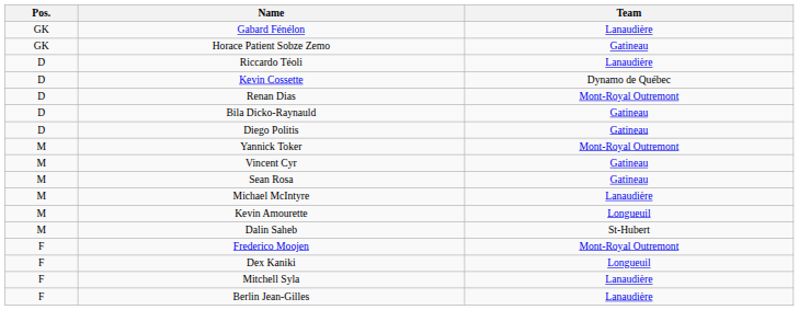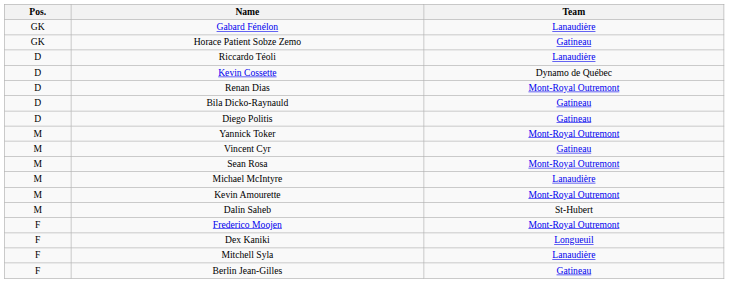 <table class="wikitable mw-collapsible mw-collapsed" style="text-align: center; width: 95%; margin-left: auto; margin-right: auto">
 <tr>
 <th>Pos.</th>
 <th>Name</th>
 <th>Team</th>
 </tr>
 <tr>
 <td>GK</td>
 <td><a href='#'>Gabard Fénélon</a></td>
 <td><a href='#'>Lanaudière</a></td>
 </tr>
 <tr>
 <td>GK</td>
 <td>Horace Patient Sobze Zemo</td>
 <td><a href='#'>Gatineau</a></td>
 </tr>
 <tr>
 <td>D</td>
 <td>Riccardo Téoli</td>
 <td><a href='#'>Lanaudière</a></td>
 </tr>
 <tr>
 <td>D</td>
 <td><a href='#'>Kevin Cossette</a></td>
 <td>Dynamo de Québec</td>
 </tr>
 <tr>
 <td>D</td>
 <td>Renan Dias</td>
 <td><a href='#'>Mont-Royal Outremont</a></td>
 </tr>
 <tr>
 <td>D</td>
 <td>Bila Dicko-Raynauld</td>
 <td><a href='#'>Gatineau</a></td>
 </tr>
 <tr>
 <td>D</td>
 <td>Diego Politis</td>
 <td><a href='#'>Gatineau</a></td>
 </tr>
 <tr>
 <td>M</td>
 <td>Yannick Toker</td>
 <td><a href='#'>Mont-Royal Outremont</a></td>
 </tr>
 <tr>
 <td>M</td>
 <td>Vincent Cyr</td>
 <td><a href='#'>Gatineau</a></td>
 </tr>
 <tr>
 <td>M</td>
 <td>Sean Rosa</td>
-<td><a href='#'>Gatineau</a></td>
+<td><a href='#'>Mont-Royal Outremont</a></td>
 </tr>
 <tr>
 <td>M</td>
 <td>Michael McIntyre</td>
 <td><a href='#'>Lanaudière</a></td>
 </tr>
 <tr>
 <td>M</td>
 <td>Kevin Amourette</td>
-<td><a href='#'>Longueuil</a></td>
+<td><a href='#'>Mont-Royal Outremont</a></td>
 </tr>
 <tr>
 <td>M</td>
 <td>Dalin Saheb</td>
 <td>St-Hubert</td>
 </tr>
 <tr>
 <td>F</td>
 <td><a href='#'>Frederico Moojen</a></td>
 <td><a href='#'>Mont-Royal Outremont</a></td>
 </tr>
 <tr>
 <td>F</td>
 <td>Dex Kaniki</td>
 <td><a href='#'>Longueuil</a></td>
 </tr>
 <tr>
 <td>F</td>
 <td>Mitchell Syla</td>
 <td><a href='#'>Lanaudière</a></td>
 </tr>
 <tr>
 <td>F</td>
 <td>Berlin Jean-Gilles</td>
-<td><a href='#'>Lanaudière</a></td>
+<td><a href='#'>Gatineau</a></td>
 </tr>
 </table>
